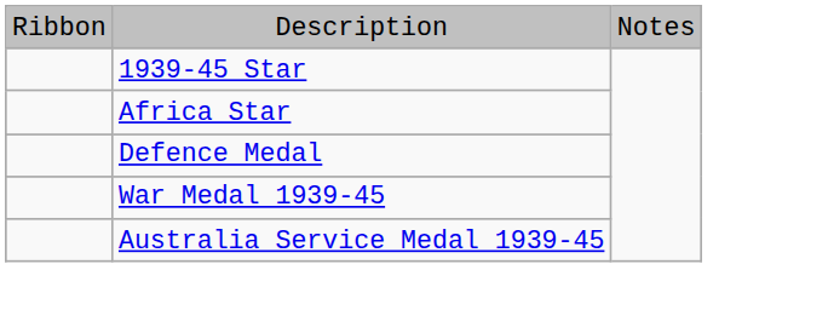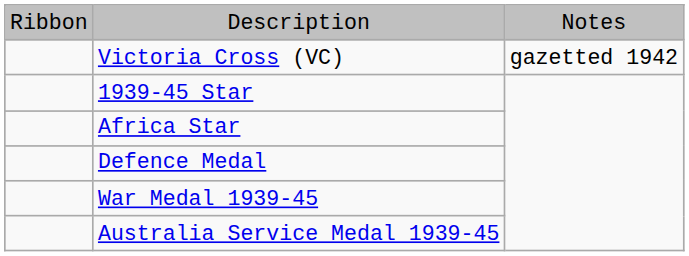 <table class="wikitable">
 <tr>
 <td bgcolor="silver" align="center">Ribbon</td>
 <td bgcolor="silver" align="center">Description</td>
 <td bgcolor="silver" align="center">Notes</td>
+</tr>
+<tr>
+<td></td>
+<td><a href='#'>Victoria Cross</a> (VC)</td>
+<td>gazetted 1942</td>
 </tr>
 <tr>
 <td></td>
 <td><a href='#'>1939-45 Star</a></td>
 </tr>
 <tr>
 <td></td>
 <td><a href='#'>Africa Star</a></td>
 </tr>
 <tr>
 <td></td>
 <td><a href='#'>Defence Medal</a></td>
 </tr>
 <tr>
 <td></td>
 <td><a href='#'>War Medal 1939-45</a></td>
 </tr>
 <tr>
 <td></td>
 <td><a href='#'>Australia Service Medal 1939-45</a></td>
 </tr>
 </table>
